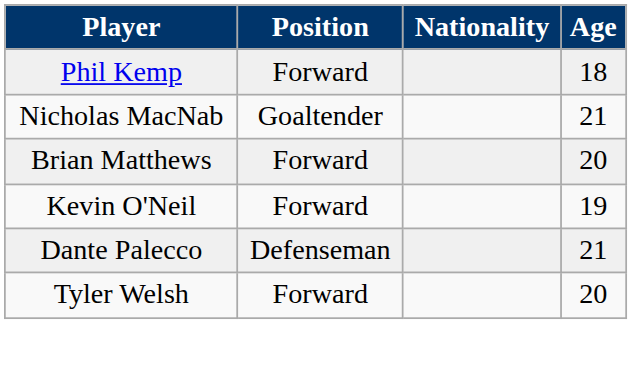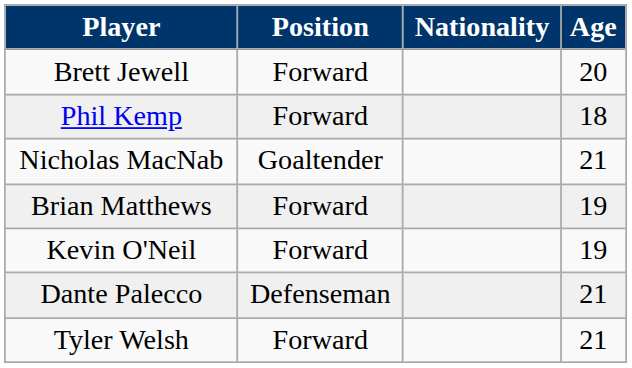 <table class="wikitable" width="40%">
 <tr>
 <th style="color:white; background:#00356B">Player</th>
 <th style="color:white; background:#00356B">Position</th>
 <th style="color:white; background:#00356B">Nationality</th>
 <th style="color:white; background:#00356B">Age</th>
+</tr>
+<tr align="center" bgcolor="">
+<td>Brett Jewell</td>
+<td>Forward</td>
+<td></td>
+<td>20</td>
 </tr>
 <tr align="center" bgcolor="f0f0f0">
 <td><a href='#'>Phil Kemp</a></td>
 <td>Forward</td>
 <td></td>
 <td>18</td>
 </tr>
 <tr align="center" bgcolor="">
 <td>Nicholas MacNab</td>
 <td>Goaltender</td>
 <td></td>
 <td>21</td>
 </tr>
 <tr align="center" bgcolor="f0f0f0">
 <td>Brian Matthews</td>
 <td>Forward</td>
 <td></td>
-<td>20</td>
+<td>19</td>
 </tr>
 <tr align="center" bgcolor="">
 <td>Kevin O'Neil</td>
 <td>Forward</td>
 <td></td>
 <td>19</td>
 </tr>
 <tr align="center" bgcolor="f0f0f0">
 <td>Dante Palecco</td>
 <td>Defenseman</td>
 <td></td>
 <td>21</td>
 </tr>
 <tr align="center" bgcolor="">
 <td>Tyler Welsh</td>
 <td>Forward</td>
 <td></td>
-<td>20</td>
+<td>21</td>
 </tr>
 </table>
